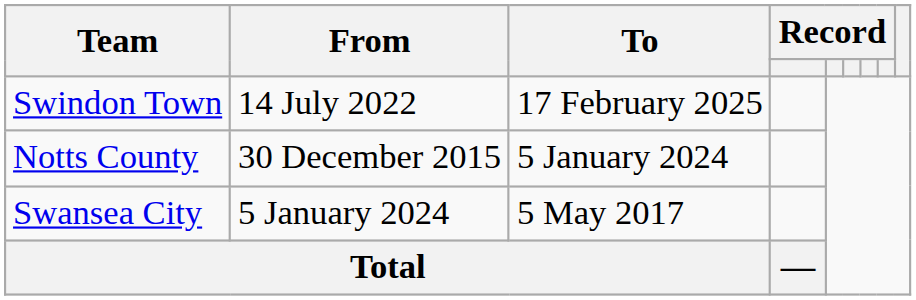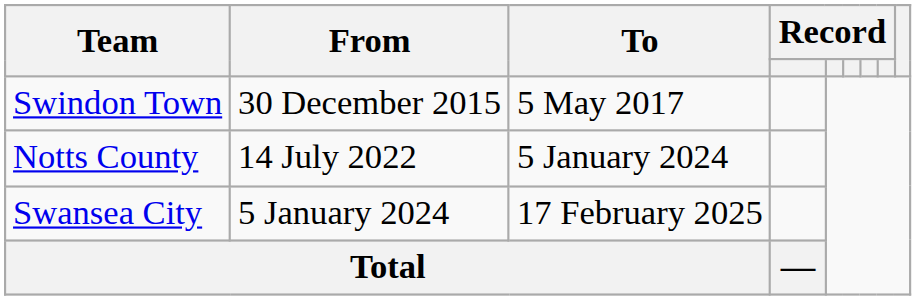 <table class=wikitable style="text-align: center">
 <tr>
 <th rowspan=2>Team</th>
 <th rowspan=2>From</th>
 <th rowspan=2>To</th>
 <th colspan=5>Record</th>
 <th rowspan=2></th>
 </tr>
 <tr>
 <th></th>
 <th></th>
 <th></th>
 <th></th>
 <th></th>
 </tr>
 <tr>
 <td align=left><a href='#'>Swindon Town</a></td>
-<td align=left>14 July 2022</td>
-<td align=left>17 February 2025<br></td>
+<td align=left>30 December 2015</td>
+<td align=left>5 May 2017<br></td>
 <td></td>
 </tr>
 <tr>
 <td align=left><a href='#'>Notts County</a></td>
-<td align=left>30 December 2015</td>
+<td align=left>14 July 2022</td>
 <td align=left>5 January 2024<br></td>
 <td></td>
 </tr>
 <tr>
 <td align=left><a href='#'>Swansea City</a></td>
 <td align=left>5 January 2024</td>
-<td align=left>5 May 2017<br></td>
+<td align=left>17 February 2025<br></td>
 <td></td>
 </tr>
 <tr>
 <th colspan=3>Total<br></th>
 <th>—</th>
 </tr>
 </table>
